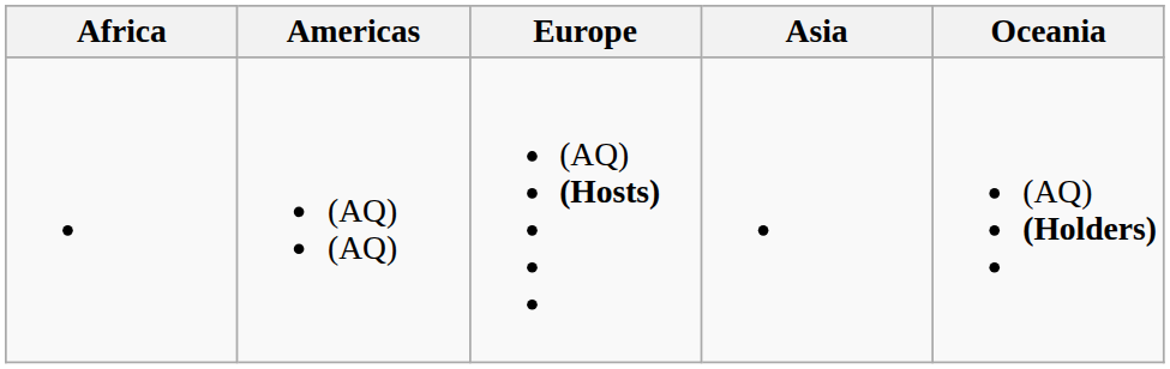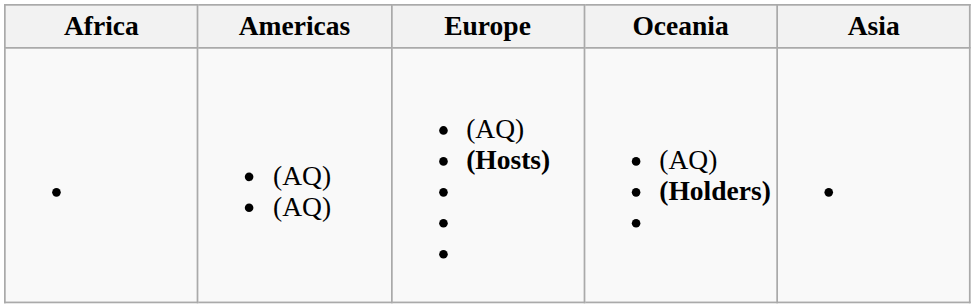 <table class="wikitable">
 <tr>
 <th width=20%>Africa</th>
 <th width=20%>Americas</th>
 <th width=20%>Europe</th>
+<th width=20%>Oceania</th>
 <th width=20%>Asia</th>
-<th width=20%>Oceania</th>
 </tr>
 <tr>
 <td><br><ul><li></li></ul></td>
 <td><br><ul><li> (AQ)</li><li> (AQ)</li></ul></td>
 <td><br><ul><li> (AQ)</li><li> <strong>(Hosts)</strong></li><li></li><li></li><li></li></ul></td>
+<td><br><ul><li> (AQ)</li><li> <strong>(Holders)</strong></li><li></li></ul></td>
 <td><br><ul><li></li></ul></td>
-<td><br><ul><li> (AQ)</li><li> <strong>(Holders)</strong></li><li></li></ul></td>
 </tr>
 </table>
